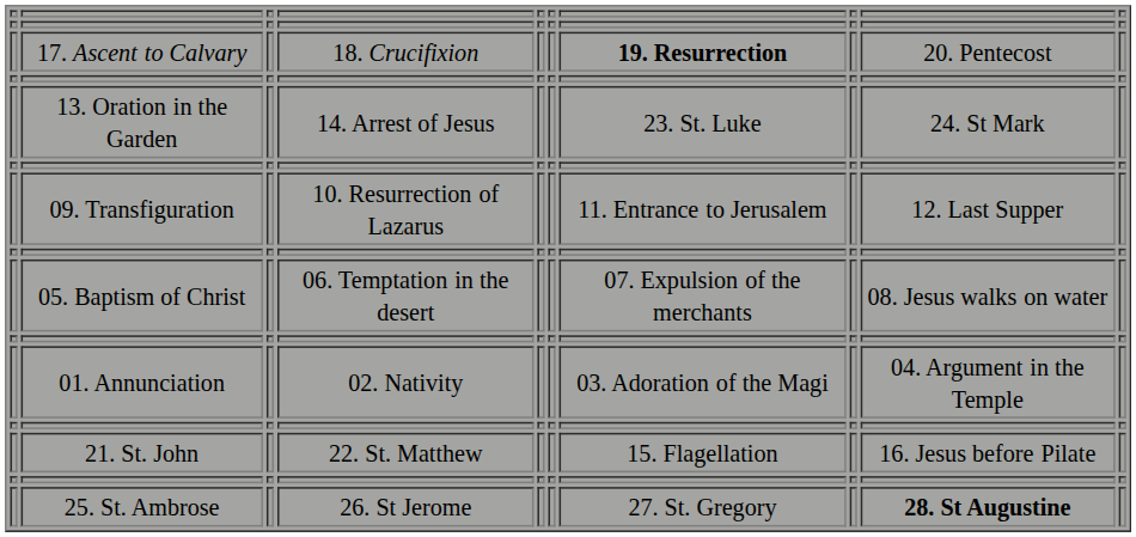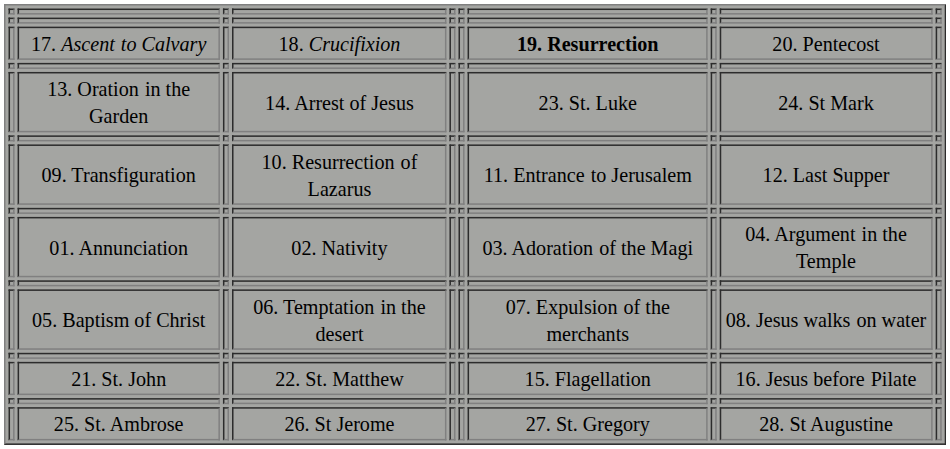 <table align=left border="1" style=background-color:#A4A5A2>
 <tr>
 <td></td>
 <td></td>
 <td></td>
 <td></td>
 <td></td>
 <td></td>
 <td></td>
 <td></td>
 <td></td>
 <td></td>
 </tr>
 <tr>
 <td></td>
 <td></td>
 <td></td>
 <td></td>
 <td></td>
 <td></td>
 <td></td>
 <td></td>
 <td></td>
 <td></td>
 </tr>
 <tr>
 <td></td>
 <td align="center"><small>17. <em>Ascent</em></small> <small><em>to Calvary</em></small></td>
 <td></td>
 <td align="center"><small>18. <em>Crucifixion</em></small></td>
 <td></td>
 <td></td>
 <td align="center"><strong><small>19. Resurrection</small></strong></td>
 <td></td>
 <td align="center"><small>20. Pentecost</small></td>
 <td></td>
 </tr>
 <tr>
 <td></td>
 <td></td>
 <td></td>
 <td></td>
 <td></td>
 <td></td>
 <td></td>
 <td></td>
 <td></td>
 <td></td>
 </tr>
 <tr>
 <td></td>
 <td align="center"><small>13. Oration</small> <small>in the Garden</small></td>
 <td></td>
 <td align="center"><small>14. Arrest of Jesus</small></td>
 <td></td>
 <td></td>
 <td align="center"><small>23. St. Luke</small></td>
 <td></td>
 <td align="center"><small>24. St Mark</small></td>
 <td></td>
 </tr>
 <tr>
 <td></td>
 <td></td>
 <td></td>
 <td></td>
 <td></td>
 <td></td>
 <td></td>
 <td></td>
 <td></td>
 <td></td>
 </tr>
 <tr>
 <td></td>
 <td align="center"><small>09. Transfiguration</small></td>
 <td></td>
 <td align="center"><small>10. Resurrection</small> <small>of Lazarus</small></td>
 <td></td>
 <td></td>
 <td align="center"><small>11. Entrance</small> <small>to Jerusalem</small></td>
 <td></td>
 <td align="center"><small>12. Last Supper</small></td>
 <td></td>
 </tr>
 <tr>
 <td></td>
 <td></td>
 <td></td>
 <td></td>
 <td></td>
 <td></td>
 <td></td>
 <td></td>
 <td></td>
 <td></td>
 </tr>
 <tr>
 <td></td>
-<td align="center"><small>05. Baptism of Christ</small></td>
+<td align="center"><small>01. Annunciation</small></td>
 <td></td>
-<td align="center"><small>06. Temptation</small> <small>in the desert</small></td>
+<td align="center"><small>02. Nativity</small></td>
 <td></td>
 <td></td>
-<td align="center"><small>07. Expulsion</small> <small>of the merchants</small></td>
+<td align="center"><small>03. Adoration</small> <small>of the Magi</small></td>
 <td></td>
-<td align="center"><small>08. Jesus walks</small> <small>on water</small></td>
+<td align="center"><small>04. Argument</small> <small>in the Temple</small></td>
 <td></td>
 </tr>
 <tr>
 <td></td>
 <td></td>
 <td></td>
 <td></td>
 <td></td>
 <td></td>
 <td></td>
 <td></td>
 <td></td>
 <td></td>
 </tr>
 <tr>
 <td></td>
-<td align="center"><small>01. Annunciation</small></td>
+<td align="center"><small>05. Baptism of Christ</small></td>
 <td></td>
-<td align="center"><small>02. Nativity</small></td>
+<td align="center"><small>06. Temptation</small> <small>in the desert</small></td>
 <td></td>
 <td></td>
-<td align="center"><small>03. Adoration</small> <small>of the Magi</small></td>
+<td align="center"><small>07. Expulsion</small> <small>of the merchants</small></td>
 <td></td>
-<td align="center"><small>04. Argument</small> <small>in the Temple</small></td>
+<td align="center"><small>08. Jesus walks</small> <small>on water</small></td>
 <td></td>
 </tr>
 <tr>
 <td></td>
 <td></td>
 <td></td>
 <td></td>
 <td></td>
 <td></td>
 <td></td>
 <td></td>
 <td></td>
 <td></td>
 </tr>
 <tr>
 <td></td>
 <td align="center"><small>21. St. John</small></td>
 <td></td>
 <td align="center"><small>22. St. Matthew</small></td>
 <td></td>
 <td></td>
 <td align="center"><small>15. Flagellation</small></td>
 <td></td>
 <td align="center"><small>16. Jesus before</small> <small>Pilate</small></td>
 <td></td>
 </tr>
 <tr>
 <td></td>
 <td></td>
 <td></td>
 <td></td>
 <td></td>
 <td></td>
 <td></td>
 <td></td>
 <td></td>
 <td></td>
 </tr>
 <tr>
 <td></td>
 <td align="center"><small>25. St. Ambrose</small></td>
 <td></td>
 <td align="center"><small>26. St Jerome</small></td>
 <td></td>
 <td></td>
 <td align="center"><small>27. St. Gregory</small></td>
 <td></td>
-<td align="center"><strong><small>28. St Augustine</small></strong></td>
+<td align="center"><small>28. St Augustine</small></td>
 <td></td>
 </tr>
 </table>
